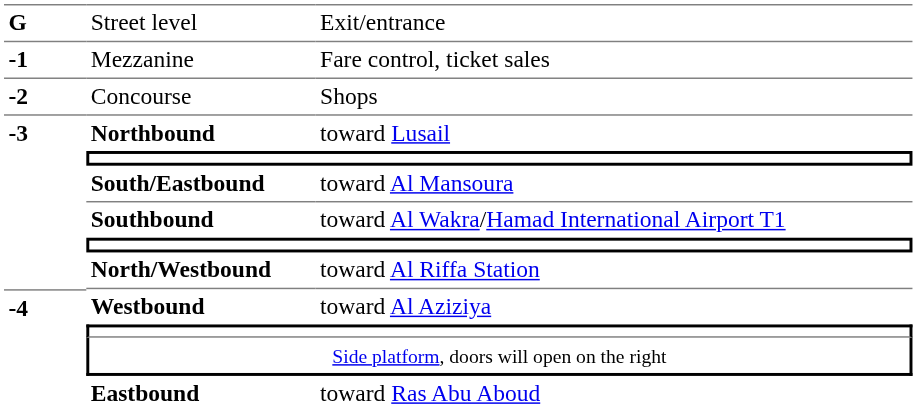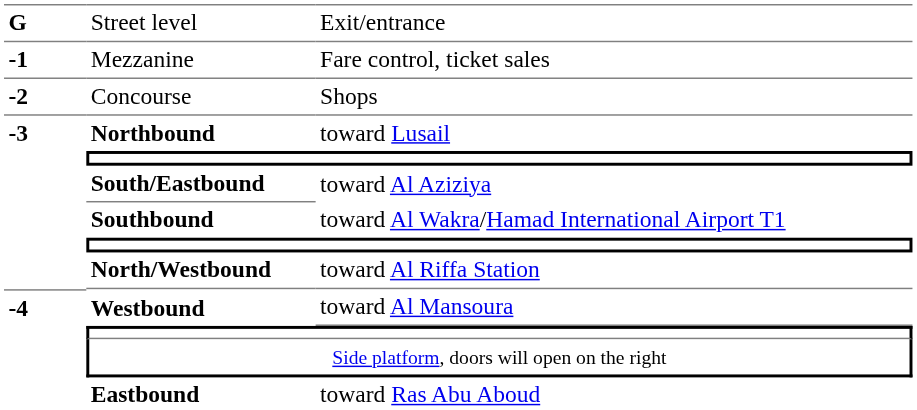 <table table border=0 cellspacing=0 cellpadding=3>
 <tr>
 <td style="border-top:solid 1px gray; border-bottom:solid 1px gray; vertical-align:top;" width=50><strong>G</strong></td>
 <td style="border-top:solid 1px gray; border-bottom:solid 1px gray; vertical-align:top;" width=150>Street level</td>
 <td style="border-top:solid 1px gray; border-bottom:solid 1px gray; vertical-align:top;" colspan=2 width=400>Exit/entrance</td>
 </tr>
 <tr>
 <td style="vertical-align:top; border-bottom:solid 1px gray;"><strong>-1</strong></td>
 <td style="vertical-align:top; border-bottom:solid 1px gray;">Mezzanine</td>
 <td style="vertical-align:top; border-bottom:solid 1px gray;" colspan=2>Fare control, ticket sales</td>
 </tr>
 <tr>
 <td style="vertical-align:top;"><strong>-2</strong></td>
 <td style="vertical-align:top;">Concourse</td>
 <td style="vertical-align:top;" colspan=2>Shops</td>
 </tr>
 <tr>
 <td rowspan=6 style="border-top:solid 1px gray; vertical-align:top;"><strong>-3</strong></td>
 <td style="border-bottom:solid 0px gray; border-top:solid 1px gray;"><strong>Northbound</strong></td>
 <td style="border-bottom:solid 0px gray; border-top:solid 1px gray;"> toward <a href='#'>Lusail</a></td>
 </tr>
 <tr>
 <td style="border-top:solid 2px black;border-right:solid 2px black;border-left:solid 2px black;border-bottom:solid 2px black;text-align:center;" colspan=2></td>
 </tr>
 <tr>
 <td style="border-bottom:solid 1px gray;"><strong>South/Eastbound</strong></td>
-<td style="border-bottom:solid 1px gray;"> toward <a href='#'>Al Mansoura</a></td>
+<td> toward <a href='#'>Al Aziziya</a></td>
 </tr>
 <tr>
 <td><strong>Southbound</strong></td>
 <td> toward <a href='#'>Al Wakra</a>/<a href='#'>Hamad International Airport T1</a></td>
 </tr>
 <tr>
 <td style="border-top:solid 2px black;border-right:solid 2px black;border-left:solid 2px black;border-bottom:solid 2px black;text-align:center;" colspan=2></td>
 </tr>
 <tr>
 <td style="border-bottom:solid 1px gray;"><strong>North/Westbound</strong></td>
 <td style="border-bottom:solid 1px gray;"> toward <a href='#'>Al Riffa Station</a></td>
 </tr>
 <tr>
 <td rowspan=4 style="border-top:solid 1px gray; vertical-align:top;"><strong>-4</strong></td>
 <td><strong>Westbound</strong></td>
-<td> toward <a href='#'>Al Aziziya</a></td>
+<td style="border-bottom:solid 1px gray;"> toward <a href='#'>Al Mansoura</a></td>
 </tr>
 <tr>
 <td style="border-top:solid 2px black;border-right:solid 2px black;border-left:solid 2px black;border-bottom:solid 1px gray;text-align:center;" colspan=2></td>
 </tr>
 <tr>
 <td style="border-top:solid 0px gray;border-right:solid 2px black;border-left:solid 2px black;border-bottom:solid 2px black;text-align:center;" colspan=2><small><a href='#'>Side platform</a>, doors will open on the right </small></td>
 </tr>
 <tr>
 <td><strong>Eastbound</strong></td>
 <td> toward <a href='#'>Ras Abu Aboud</a></td>
 </tr>
 <tr>
 </tr>
 </table>
